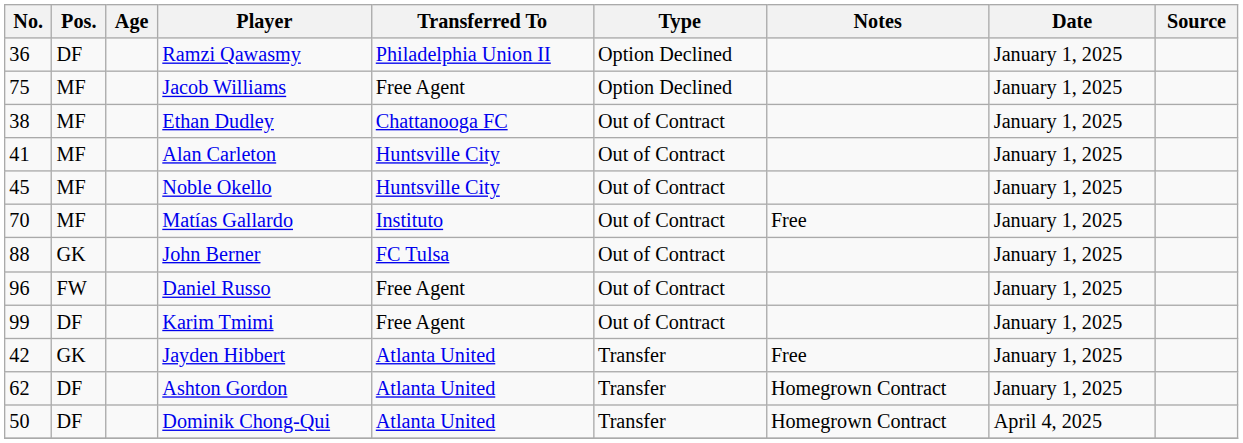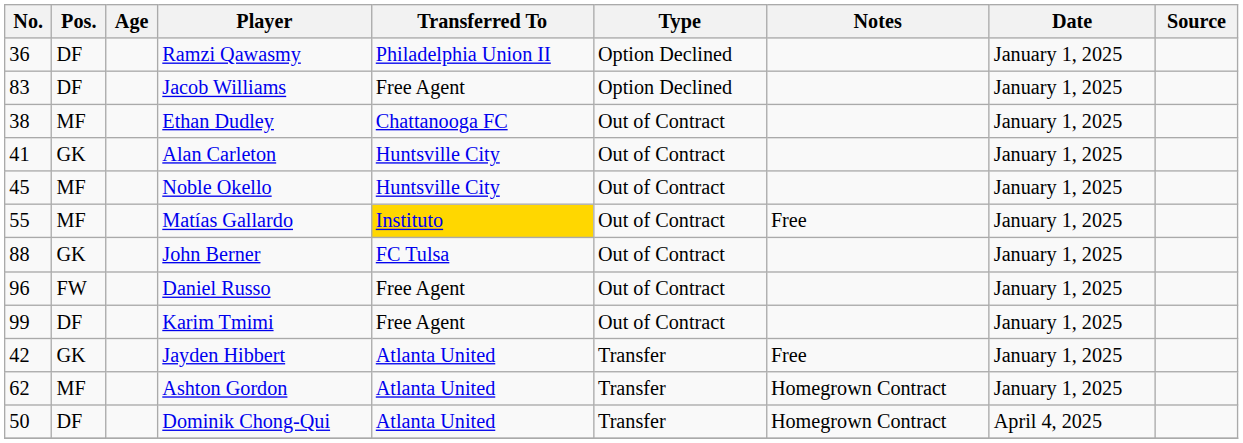 <table class="wikitable sortable" style="width:105%; text-align:center; font-size:95%; text-align:left;">
 <tr>
 <th>No.</th>
 <th>Pos.</th>
 <th>Age</th>
 <th>Player</th>
 <th>Transferred To</th>
 <th>Type</th>
 <th>Notes</th>
 <th>Date</th>
 <th>Source</th>
 </tr>
 <tr>
 <td>36</td>
 <td>DF</td>
 <td></td>
 <td> <a href='#'>Ramzi Qawasmy</a></td>
 <td> <a href='#'>Philadelphia Union II</a></td>
 <td>Option Declined</td>
 <td></td>
 <td>January 1, 2025</td>
 <td></td>
 </tr>
 <tr>
-<td>75</td>
-<td>MF</td>
+<td>83</td>
+<td>DF</td>
 <td></td>
 <td> <a href='#'>Jacob Williams</a></td>
 <td>Free Agent</td>
 <td>Option Declined</td>
 <td></td>
 <td>January 1, 2025</td>
 <td></td>
 </tr>
 <tr>
 <td>38</td>
 <td>MF</td>
 <td></td>
 <td> <a href='#'>Ethan Dudley</a></td>
 <td> <a href='#'>Chattanooga FC</a></td>
 <td>Out of Contract</td>
 <td></td>
 <td>January 1, 2025</td>
 <td></td>
 </tr>
 <tr>
 <td>41</td>
-<td>MF</td>
+<td>GK</td>
 <td></td>
 <td> <a href='#'>Alan Carleton</a></td>
 <td> <a href='#'>Huntsville City</a></td>
 <td>Out of Contract</td>
 <td></td>
 <td>January 1, 2025</td>
 <td></td>
 </tr>
 <tr>
 <td>45</td>
 <td>MF</td>
 <td></td>
 <td> <a href='#'>Noble Okello</a></td>
 <td> <a href='#'>Huntsville City</a></td>
 <td>Out of Contract</td>
 <td></td>
 <td>January 1, 2025</td>
 <td></td>
 </tr>
 <tr>
-<td>70</td>
+<td>55</td>
 <td>MF</td>
 <td></td>
 <td> <a href='#'>Matías Gallardo</a></td>
-<td> <a href='#'>Instituto</a></td>
+<td style="background: gold;"> <a href='#'>Instituto</a></td>
 <td>Out of Contract</td>
 <td>Free</td>
 <td>January 1, 2025</td>
 <td></td>
 </tr>
 <tr>
 <td>88</td>
 <td>GK</td>
 <td></td>
 <td> <a href='#'>John Berner</a></td>
 <td> <a href='#'>FC Tulsa</a></td>
 <td>Out of Contract</td>
 <td></td>
 <td>January 1, 2025</td>
 <td></td>
 </tr>
 <tr>
 <td>96</td>
 <td>FW</td>
 <td></td>
 <td> <a href='#'>Daniel Russo</a></td>
 <td>Free Agent</td>
 <td>Out of Contract</td>
 <td></td>
 <td>January 1, 2025</td>
 <td></td>
 </tr>
 <tr>
 <td>99</td>
 <td>DF</td>
 <td></td>
 <td> <a href='#'>Karim Tmimi</a></td>
 <td>Free Agent</td>
 <td>Out of Contract</td>
 <td></td>
 <td>January 1, 2025</td>
 <td></td>
 </tr>
 <tr>
 <td>42</td>
 <td>GK</td>
 <td></td>
 <td> <a href='#'>Jayden Hibbert</a></td>
 <td> <a href='#'>Atlanta United</a></td>
 <td>Transfer</td>
 <td>Free</td>
 <td>January 1, 2025</td>
 <td></td>
 </tr>
 <tr>
 <td>62</td>
-<td>DF</td>
+<td>MF</td>
 <td></td>
 <td> <a href='#'>Ashton Gordon</a></td>
 <td> <a href='#'>Atlanta United</a></td>
 <td>Transfer</td>
 <td>Homegrown Contract</td>
 <td>January 1, 2025</td>
 <td></td>
 </tr>
 <tr>
 <td>50</td>
 <td>DF</td>
 <td></td>
 <td> <a href='#'>Dominik Chong-Qui</a></td>
 <td> <a href='#'>Atlanta United</a></td>
 <td>Transfer</td>
 <td>Homegrown Contract</td>
 <td>April 4, 2025</td>
 <td></td>
 </tr>
 <tr>
 </tr>
 </table>
